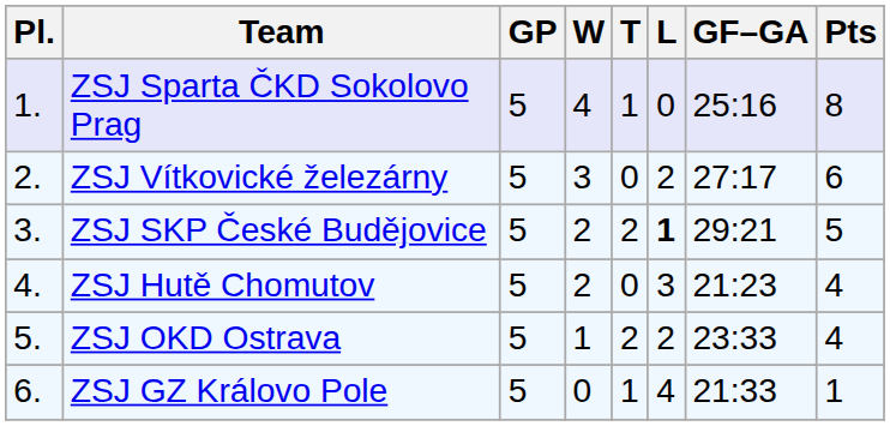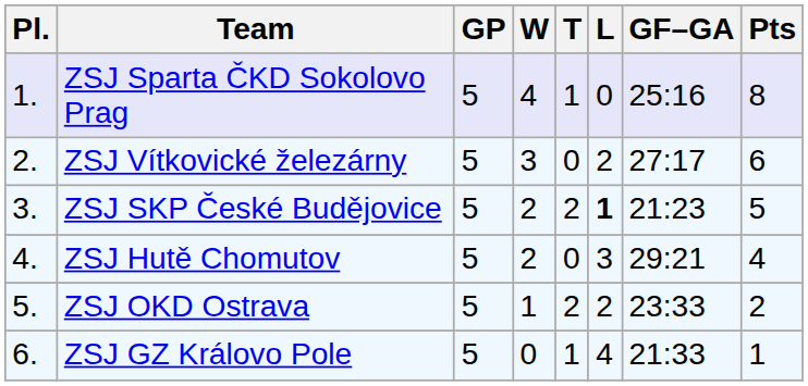 <table class="wikitable">
 <tr>
 <th>Pl.</th>
 <th width="200">Team</th>
 <th>GP</th>
 <th>W</th>
 <th>T</th>
 <th>L</th>
 <th>GF–GA</th>
 <th>Pts</th>
 </tr>
 <tr bgcolor="#e6e6fa">
 <td>1.</td>
 <td><a href='#'>ZSJ Sparta ČKD Sokolovo Prag</a></td>
 <td>5</td>
 <td>4</td>
 <td>1</td>
 <td>0</td>
 <td>25:16</td>
 <td>8</td>
 </tr>
 <tr bgcolor="#f0f8ff">
 <td>2.</td>
 <td><a href='#'>ZSJ Vítkovické železárny</a></td>
 <td>5</td>
 <td>3</td>
 <td>0</td>
 <td>2</td>
 <td>27:17</td>
 <td>6</td>
 </tr>
 <tr bgcolor="#f0f8ff">
 <td>3.</td>
 <td><a href='#'>ZSJ SKP České Budějovice</a></td>
 <td>5</td>
 <td>2</td>
 <td>2</td>
 <td><strong>1</strong></td>
-<td>29:21</td>
+<td>21:23</td>
 <td>5</td>
 </tr>
 <tr bgcolor="#f0f8ff">
 <td>4.</td>
 <td><a href='#'>ZSJ Hutě Chomutov</a></td>
 <td>5</td>
 <td>2</td>
 <td>0</td>
 <td>3</td>
-<td>21:23</td>
+<td>29:21</td>
 <td>4</td>
 </tr>
 <tr bgcolor="#f0f8ff">
 <td>5.</td>
 <td><a href='#'>ZSJ OKD Ostrava</a></td>
 <td>5</td>
 <td>1</td>
 <td>2</td>
 <td>2</td>
 <td>23:33</td>
-<td>4</td>
+<td>2</td>
 </tr>
 <tr bgcolor="#f0f8ff">
 <td>6.</td>
 <td><a href='#'>ZSJ GZ Královo Pole</a></td>
 <td>5</td>
 <td>0</td>
 <td>1</td>
 <td>4</td>
 <td>21:33</td>
 <td>1</td>
 </tr>
 </table>
